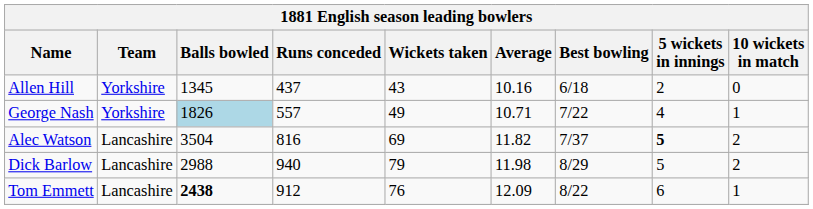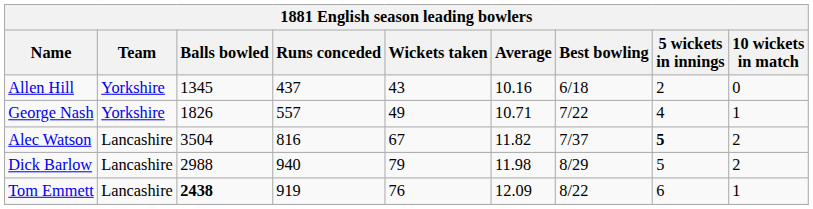 <table class="wikitable">
 <tr>
 <th bgcolor="#efefef" colspan="9">1881 English season leading bowlers</th>
 </tr>
 <tr bgcolor="#efefef">
 <th>Name</th>
 <th>Team</th>
 <th>Balls bowled</th>
 <th>Runs conceded</th>
 <th>Wickets taken</th>
 <th>Average</th>
 <th>Best bowling</th>
 <th>5 wickets<br>in innings</th>
 <th>10 wickets<br>in match</th>
 </tr>
 <tr>
 <td><a href='#'>Allen Hill</a></td>
 <td><a href='#'>Yorkshire</a></td>
 <td>1345</td>
 <td>437</td>
 <td>43</td>
 <td>10.16</td>
 <td>6/18</td>
 <td>2</td>
 <td>0</td>
 </tr>
 <tr>
 <td><a href='#'>George Nash</a></td>
 <td><a href='#'>Yorkshire</a></td>
-<td style="background: lightblue;">1826</td>
+<td>1826</td>
 <td>557</td>
 <td>49</td>
 <td>10.71</td>
 <td>7/22</td>
 <td>4</td>
 <td>1</td>
 </tr>
 <tr>
 <td><a href='#'>Alec Watson</a></td>
 <td>Lancashire</td>
 <td>3504</td>
 <td>816</td>
-<td>69</td>
+<td>67</td>
 <td>11.82</td>
 <td>7/37</td>
 <td><strong>5</strong></td>
 <td>2</td>
 </tr>
 <tr>
 <td><a href='#'>Dick Barlow</a></td>
 <td>Lancashire</td>
 <td>2988</td>
 <td>940</td>
 <td>79</td>
 <td>11.98</td>
 <td>8/29</td>
 <td>5</td>
 <td>2</td>
 </tr>
 <tr>
 <td><a href='#'>Tom Emmett</a></td>
 <td>Lancashire</td>
 <td><strong>2438</strong></td>
-<td>912</td>
+<td>919</td>
 <td>76</td>
 <td>12.09</td>
 <td>8/22</td>
 <td>6</td>
 <td>1</td>
 </tr>
 </table>
